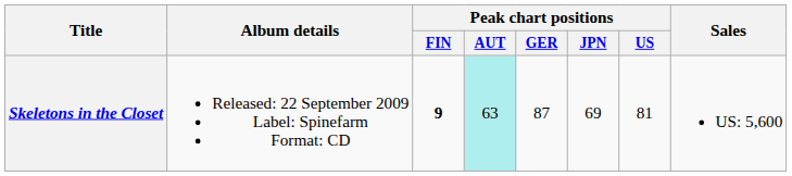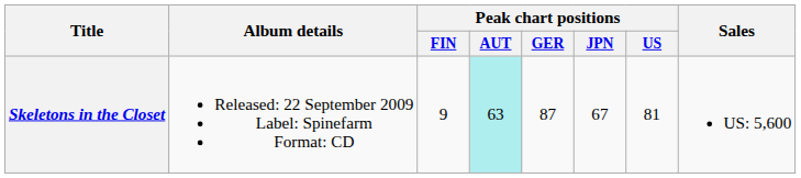 <table class="wikitable plainrowheaders" style="text-align:center;">
 <tr>
 <th scope="col" rowspan="2">Title</th>
 <th scope="col" rowspan="2">Album details</th>
 <th scope="col" colspan="5">Peak chart positions</th>
 <th scope="col" rowspan="2">Sales</th>
 </tr>
 <tr>
 <th scope="col" style="width:3em;font-size:90%;"><a href='#'>FIN</a><br></th>
 <th scope="col" style="width:3em;font-size:90%;"><a href='#'>AUT</a><br></th>
 <th scope="col" style="width:3em;font-size:90%;"><a href='#'>GER</a><br></th>
 <th scope="col" style="width:3em;font-size:90%;"><a href='#'>JPN</a><br></th>
 <th scope="col" style="width:3em;font-size:90%;"><a href='#'>US</a><br></th>
 </tr>
 <tr>
 <th scope="row"><em><a href='#'>Skeletons in the Closet</a></em></th>
 <td><br><ul><li>Released: 22 September 2009</li><li>Label: Spinefarm</li><li>Format: CD</li></ul></td>
-<td><strong>9</strong></td>
+<td>9</td>
 <td style="background: paleturquoise;">63</td>
 <td>87</td>
-<td>69</td>
+<td>67</td>
 <td>81</td>
 <td><br><ul><li>US: 5,600</li></ul></td>
 </tr>
 </table>
